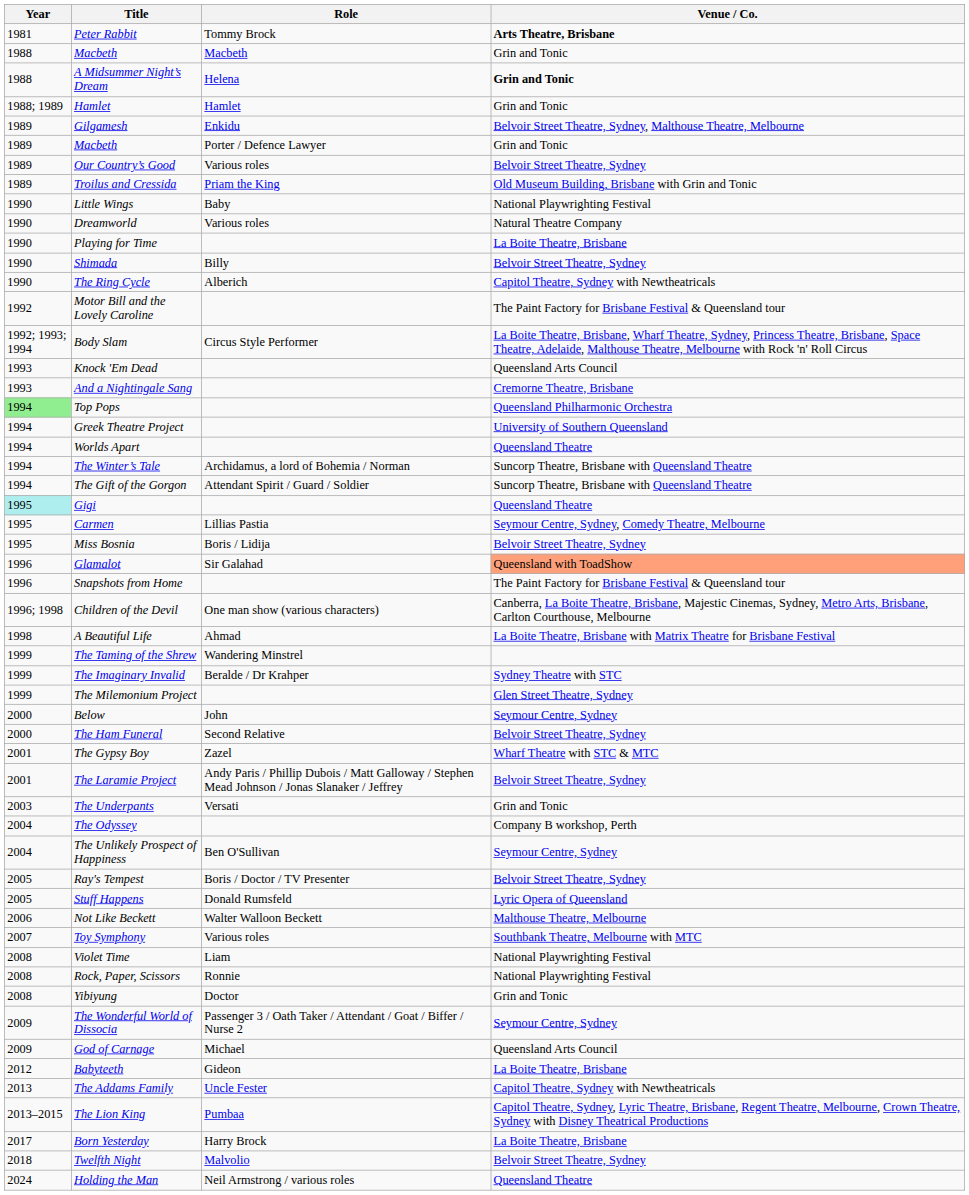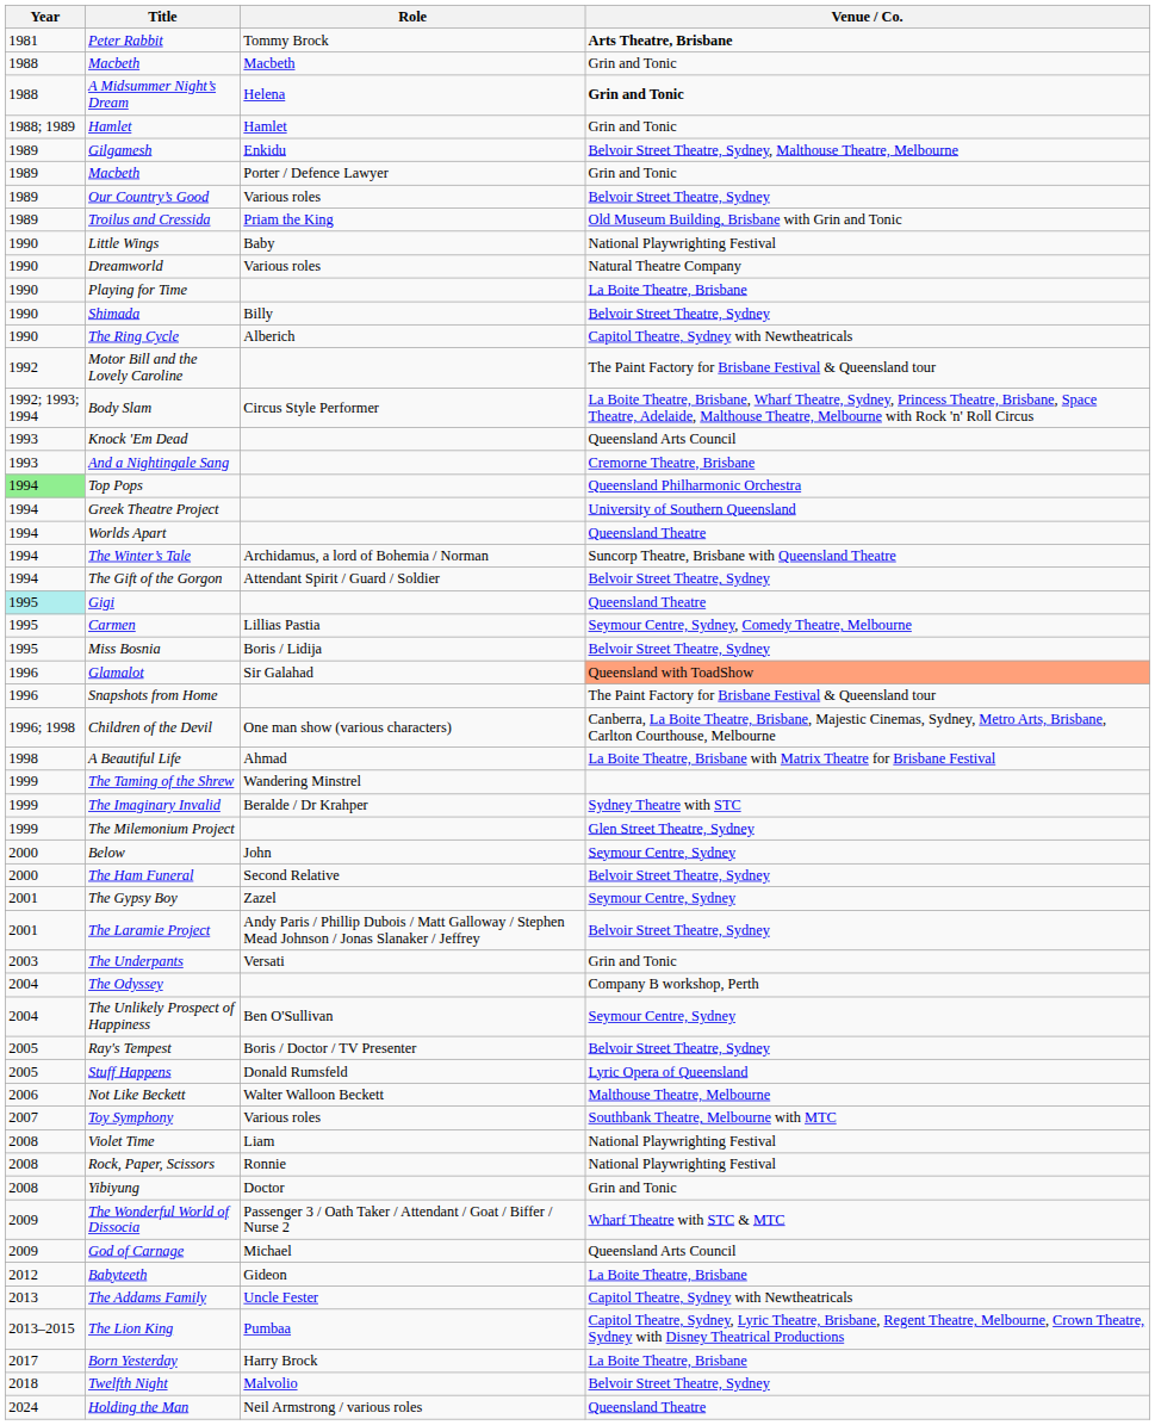 <table class=wikitable>
 <tr>
 <th>Year</th>
 <th>Title</th>
 <th>Role</th>
 <th>Venue / Co.</th>
 </tr>
 <tr>
 <td>1981</td>
 <td><em><a href='#'>Peter Rabbit</a></em></td>
 <td>Tommy Brock</td>
 <td><strong>Arts Theatre, Brisbane</strong></td>
 </tr>
 <tr>
 <td>1988</td>
 <td><em><a href='#'>Macbeth</a></em></td>
 <td><a href='#'>Macbeth</a></td>
 <td>Grin and Tonic</td>
 </tr>
 <tr>
 <td>1988</td>
 <td><em><a href='#'>A Midsummer Night’s Dream</a></em></td>
 <td><a href='#'>Helena</a></td>
 <td><strong>Grin and Tonic</strong></td>
 </tr>
 <tr>
 <td>1988; 1989</td>
 <td><em><a href='#'>Hamlet</a></em></td>
 <td><a href='#'>Hamlet</a></td>
 <td>Grin and Tonic</td>
 </tr>
 <tr>
 <td>1989</td>
 <td><em><a href='#'>Gilgamesh</a></em></td>
 <td><a href='#'>Enkidu</a></td>
 <td><a href='#'>Belvoir Street Theatre, Sydney</a>, <a href='#'>Malthouse Theatre, Melbourne</a></td>
 </tr>
 <tr>
 <td>1989</td>
 <td><em><a href='#'>Macbeth</a></em></td>
 <td>Porter / Defence Lawyer</td>
 <td>Grin and Tonic</td>
 </tr>
 <tr>
 <td>1989</td>
 <td><em><a href='#'>Our Country’s Good</a></em></td>
 <td>Various roles</td>
 <td><a href='#'>Belvoir Street Theatre, Sydney</a></td>
 </tr>
 <tr>
 <td>1989</td>
 <td><em><a href='#'>Troilus and Cressida</a></em></td>
 <td><a href='#'>Priam the King</a></td>
 <td><a href='#'>Old Museum Building, Brisbane</a> with Grin and Tonic</td>
 </tr>
 <tr>
 <td>1990</td>
 <td><em>Little Wings</em></td>
 <td>Baby</td>
 <td>National Playwrighting Festival</td>
 </tr>
 <tr>
 <td>1990</td>
 <td><em>Dreamworld</em></td>
 <td>Various roles</td>
 <td>Natural Theatre Company</td>
 </tr>
 <tr>
 <td>1990</td>
 <td><em>Playing for Time</em></td>
 <td></td>
 <td><a href='#'>La Boite Theatre, Brisbane</a></td>
 </tr>
 <tr>
 <td>1990</td>
 <td><em><a href='#'>Shimada</a></em></td>
 <td>Billy</td>
 <td><a href='#'>Belvoir Street Theatre, Sydney</a></td>
 </tr>
 <tr>
 <td>1990</td>
 <td><em><a href='#'>The Ring Cycle</a></em></td>
 <td>Alberich</td>
 <td><a href='#'>Capitol Theatre, Sydney</a> with Newtheatricals</td>
 </tr>
 <tr>
 <td>1992</td>
 <td><em>Motor Bill and the Lovely Caroline</em></td>
 <td></td>
 <td>The Paint Factory for <a href='#'>Brisbane Festival</a> & Queensland tour</td>
 </tr>
 <tr>
 <td>1992; 1993; 1994</td>
 <td><em>Body Slam</em></td>
 <td>Circus Style Performer</td>
 <td><a href='#'>La Boite Theatre, Brisbane</a>, <a href='#'>Wharf Theatre, Sydney</a>, <a href='#'>Princess Theatre, Brisbane</a>, <a href='#'>Space Theatre, Adelaide</a>, <a href='#'>Malthouse Theatre, Melbourne</a> with Rock 'n' Roll Circus</td>
 </tr>
 <tr>
 <td>1993</td>
 <td><em>Knock 'Em Dead</em></td>
 <td></td>
 <td>Queensland Arts Council</td>
 </tr>
 <tr>
 <td>1993</td>
 <td><em><a href='#'>And a Nightingale Sang</a></em></td>
 <td></td>
 <td><a href='#'>Cremorne Theatre, Brisbane</a></td>
 </tr>
 <tr>
 <td style="background: lightgreen;">1994</td>
 <td><em>Top Pops</em></td>
 <td></td>
 <td><a href='#'>Queensland Philharmonic Orchestra</a></td>
 </tr>
 <tr>
 <td>1994</td>
 <td><em>Greek Theatre Project</em></td>
 <td></td>
 <td><a href='#'>University of Southern Queensland</a></td>
 </tr>
 <tr>
 <td>1994</td>
 <td><em>Worlds Apart</em></td>
 <td></td>
 <td><a href='#'>Queensland Theatre</a></td>
 </tr>
 <tr>
 <td>1994</td>
 <td><em><a href='#'>The Winter’s Tale</a></em></td>
 <td>Archidamus, a lord of Bohemia / Norman</td>
 <td>Suncorp Theatre, Brisbane with <a href='#'>Queensland Theatre</a></td>
 </tr>
 <tr>
 <td>1994</td>
 <td><em>The Gift of the Gorgon</em></td>
 <td>Attendant Spirit / Guard / Soldier</td>
-<td>Suncorp Theatre, Brisbane with <a href='#'>Queensland Theatre</a></td>
+<td><a href='#'>Belvoir Street Theatre, Sydney</a></td>
 </tr>
 <tr>
 <td style="background: paleturquoise;">1995</td>
 <td><em><a href='#'>Gigi</a></em></td>
 <td></td>
 <td><a href='#'>Queensland Theatre</a></td>
 </tr>
 <tr>
 <td>1995</td>
 <td><em><a href='#'>Carmen</a></em></td>
 <td>Lillias Pastia</td>
 <td><a href='#'>Seymour Centre, Sydney</a>, <a href='#'>Comedy Theatre, Melbourne</a></td>
 </tr>
 <tr>
 <td>1995</td>
 <td><em>Miss Bosnia</em></td>
 <td>Boris / Lidija</td>
 <td><a href='#'>Belvoir Street Theatre, Sydney</a></td>
 </tr>
 <tr>
 <td>1996</td>
 <td><em><a href='#'>Glamalot</a></em></td>
 <td>Sir Galahad</td>
 <td style="background: lightsalmon;">Queensland with ToadShow</td>
 </tr>
 <tr>
 <td>1996</td>
 <td><em>Snapshots from Home</em></td>
 <td></td>
 <td>The Paint Factory for <a href='#'>Brisbane Festival</a> & Queensland tour</td>
 </tr>
 <tr>
 <td>1996; 1998</td>
 <td><em>Children of the Devil</em></td>
 <td>One man show (various characters)</td>
 <td>Canberra, <a href='#'>La Boite Theatre, Brisbane</a>, Majestic Cinemas, Sydney, <a href='#'>Metro Arts, Brisbane</a>, Carlton Courthouse, Melbourne</td>
 </tr>
 <tr>
 <td>1998</td>
 <td><em>A Beautiful Life</em></td>
 <td>Ahmad</td>
 <td><a href='#'>La Boite Theatre, Brisbane</a> with <a href='#'>Matrix Theatre</a> for <a href='#'>Brisbane Festival</a></td>
 </tr>
 <tr>
 <td>1999</td>
 <td><em><a href='#'>The Taming of the Shrew</a></em></td>
 <td>Wandering Minstrel</td>
 <td></td>
 </tr>
 <tr>
 <td>1999</td>
 <td><em><a href='#'>The Imaginary Invalid</a></em></td>
 <td>Beralde / Dr Krahper</td>
 <td><a href='#'>Sydney Theatre</a> with <a href='#'>STC</a></td>
 </tr>
 <tr>
 <td>1999</td>
 <td><em>The Milemonium Project</em></td>
 <td></td>
 <td><a href='#'>Glen Street Theatre, Sydney</a></td>
 </tr>
 <tr>
 <td>2000</td>
 <td><em>Below</em></td>
 <td>John</td>
 <td><a href='#'>Seymour Centre, Sydney</a></td>
 </tr>
 <tr>
 <td>2000</td>
 <td><em><a href='#'>The Ham Funeral</a></em></td>
 <td>Second Relative</td>
 <td><a href='#'>Belvoir Street Theatre, Sydney</a></td>
 </tr>
 <tr>
 <td>2001</td>
 <td><em>The Gypsy Boy</em></td>
 <td>Zazel</td>
-<td><a href='#'>Wharf Theatre</a> with <a href='#'>STC</a> & <a href='#'>MTC</a></td>
+<td><a href='#'>Seymour Centre, Sydney</a></td>
 </tr>
 <tr>
 <td>2001</td>
 <td><em><a href='#'>The Laramie Project</a></em></td>
 <td>Andy Paris / Phillip Dubois / Matt Galloway / Stephen Mead Johnson / Jonas Slanaker / Jeffrey</td>
 <td><a href='#'>Belvoir Street Theatre, Sydney</a></td>
 </tr>
 <tr>
 <td>2003</td>
 <td><em><a href='#'>The Underpants</a></em></td>
 <td>Versati</td>
 <td>Grin and Tonic</td>
 </tr>
 <tr>
 <td>2004</td>
 <td><em><a href='#'>The Odyssey</a></em></td>
 <td></td>
 <td>Company B workshop, Perth</td>
 </tr>
 <tr>
 <td>2004</td>
 <td><em>The Unlikely Prospect of Happiness</em></td>
 <td>Ben O'Sullivan</td>
 <td><a href='#'>Seymour Centre, Sydney</a></td>
 </tr>
 <tr>
 <td>2005</td>
 <td><em>Ray's Tempest</em></td>
 <td>Boris / Doctor / TV Presenter</td>
 <td><a href='#'>Belvoir Street Theatre, Sydney</a></td>
 </tr>
 <tr>
 <td>2005</td>
 <td><em><a href='#'>Stuff Happens</a></em></td>
 <td>Donald Rumsfeld</td>
 <td><a href='#'>Lyric Opera of Queensland</a></td>
 </tr>
 <tr>
 <td>2006</td>
 <td><em>Not Like Beckett</em></td>
 <td>Walter Walloon Beckett</td>
 <td><a href='#'>Malthouse Theatre, Melbourne</a></td>
 </tr>
 <tr>
 <td>2007</td>
 <td><em><a href='#'>Toy Symphony</a></em></td>
 <td>Various roles</td>
 <td><a href='#'>Southbank Theatre, Melbourne</a> with <a href='#'>MTC</a></td>
 </tr>
 <tr>
 <td>2008</td>
 <td><em>Violet Time</em></td>
 <td>Liam</td>
 <td>National Playwrighting Festival</td>
 </tr>
 <tr>
 <td>2008</td>
 <td><em>Rock, Paper, Scissors</em></td>
 <td>Ronnie</td>
 <td>National Playwrighting Festival</td>
 </tr>
 <tr>
 <td>2008</td>
 <td><em>Yibiyung</em></td>
 <td>Doctor</td>
 <td>Grin and Tonic</td>
 </tr>
 <tr>
 <td>2009</td>
 <td><em><a href='#'>The Wonderful World of Dissocia</a></em></td>
 <td>Passenger 3 / Oath Taker / Attendant / Goat / Biffer / Nurse 2</td>
-<td><a href='#'>Seymour Centre, Sydney</a></td>
+<td><a href='#'>Wharf Theatre</a> with <a href='#'>STC</a> & <a href='#'>MTC</a></td>
 </tr>
 <tr>
 <td>2009</td>
 <td><em><a href='#'>God of Carnage</a></em></td>
 <td>Michael</td>
 <td>Queensland Arts Council</td>
 </tr>
 <tr>
 <td>2012</td>
 <td><em><a href='#'>Babyteeth</a></em></td>
 <td>Gideon</td>
 <td><a href='#'>La Boite Theatre, Brisbane</a></td>
 </tr>
 <tr>
 <td>2013</td>
 <td><em><a href='#'>The Addams Family</a></em></td>
 <td><a href='#'>Uncle Fester</a></td>
 <td><a href='#'>Capitol Theatre, Sydney</a> with Newtheatricals</td>
 </tr>
 <tr>
 <td>2013–2015</td>
 <td><em><a href='#'>The Lion King</a></em></td>
 <td><a href='#'>Pumbaa</a></td>
 <td><a href='#'>Capitol Theatre, Sydney</a>, <a href='#'>Lyric Theatre, Brisbane</a>, <a href='#'>Regent Theatre, Melbourne</a>, <a href='#'>Crown Theatre, Sydney</a> with <a href='#'>Disney Theatrical Productions</a></td>
 </tr>
 <tr>
 <td>2017</td>
 <td><em><a href='#'>Born Yesterday</a></em></td>
 <td>Harry Brock</td>
 <td><a href='#'>La Boite Theatre, Brisbane</a></td>
 </tr>
 <tr>
 <td>2018</td>
 <td><em><a href='#'>Twelfth Night</a></em></td>
 <td><a href='#'>Malvolio</a></td>
 <td><a href='#'>Belvoir Street Theatre, Sydney</a></td>
 </tr>
 <tr>
 <td>2024</td>
 <td><em><a href='#'>Holding the Man</a></em></td>
 <td>Neil Armstrong / various roles</td>
 <td><a href='#'>Queensland Theatre</a></td>
 </tr>
 </table>
